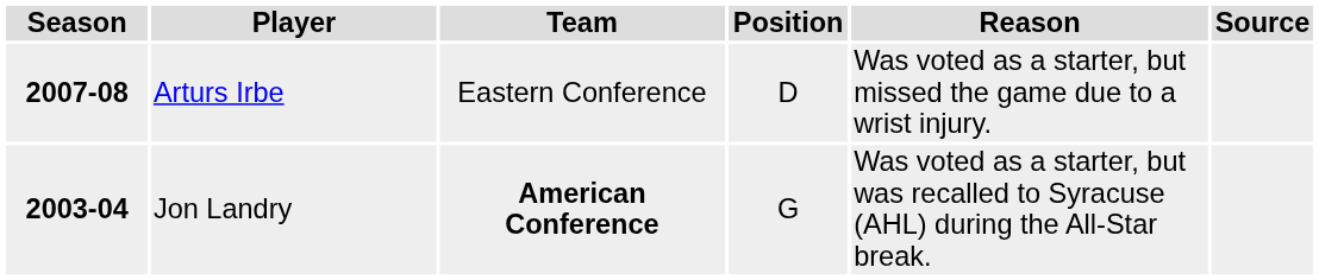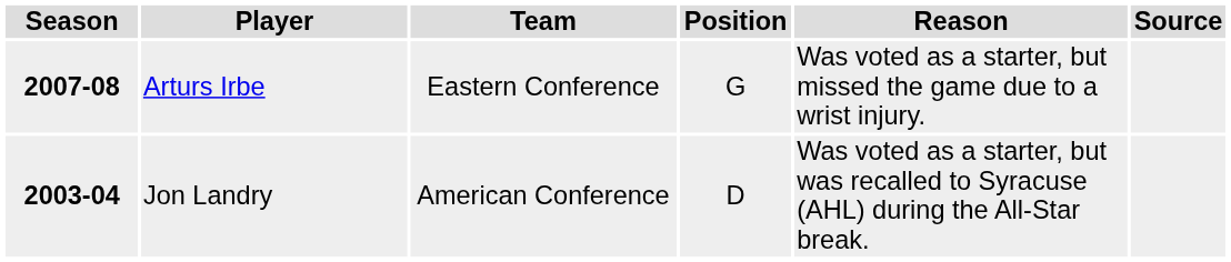 <table width=85%>
 <tr>
 <th colspan=3></th>
 </tr>
 <tr bgcolor="#dddddd">
 <th width=10%>Season</th>
 <th width=20%>Player</th>
 <th width=20%>Team</th>
 <th width=5%>Position</th>
 <th width=25%>Reason</th>
 <th width=3%>Source</th>
 </tr>
 <tr bgcolor="#eeeeee">
 <td align=center><strong>2007-08</strong></td>
 <td><a href='#'>Arturs Irbe</a></td>
 <td align=center>Eastern Conference</td>
-<td align=center>D</td>
+<td align=center>G</td>
 <td>Was voted as a starter, but missed the game due to a wrist injury.</td>
 <td></td>
 </tr>
 <tr bgcolor="#eeeeee">
 <td align=center><strong>2003-04</strong></td>
 <td>Jon Landry</td>
-<td align=center><strong>American Conference</strong></td>
-<td align=center>G</td>
+<td align=center>American Conference</td>
+<td align=center>D</td>
 <td>Was voted as a starter, but was recalled to Syracuse (AHL) during the All-Star break.</td>
 <td></td>
 </tr>
 </table>
